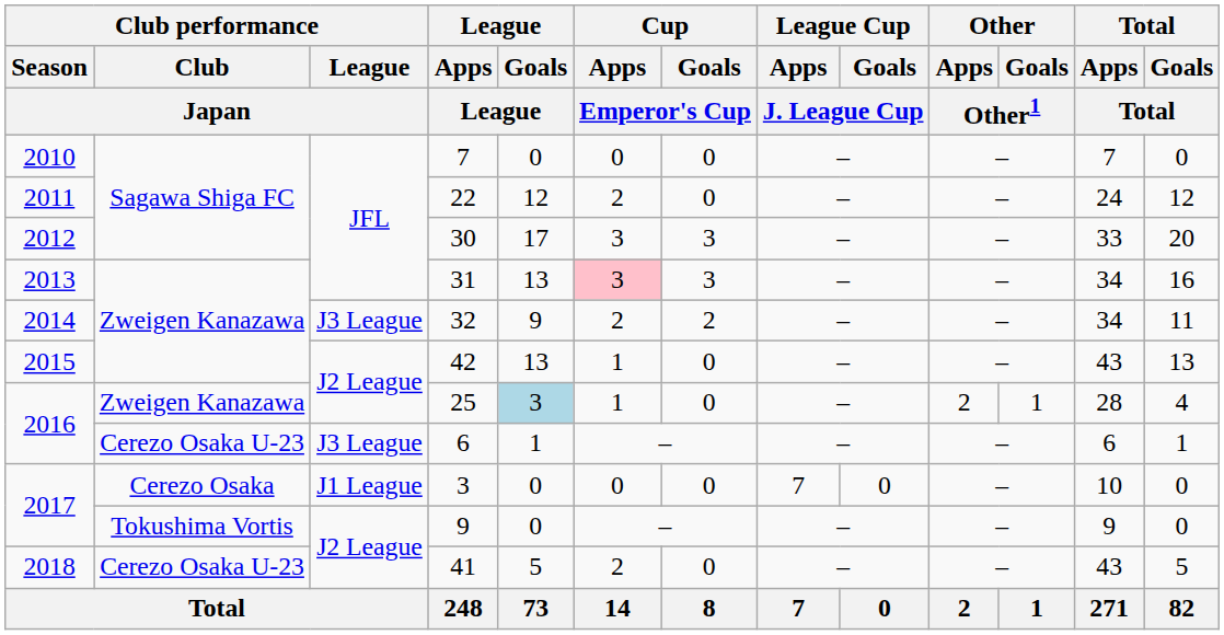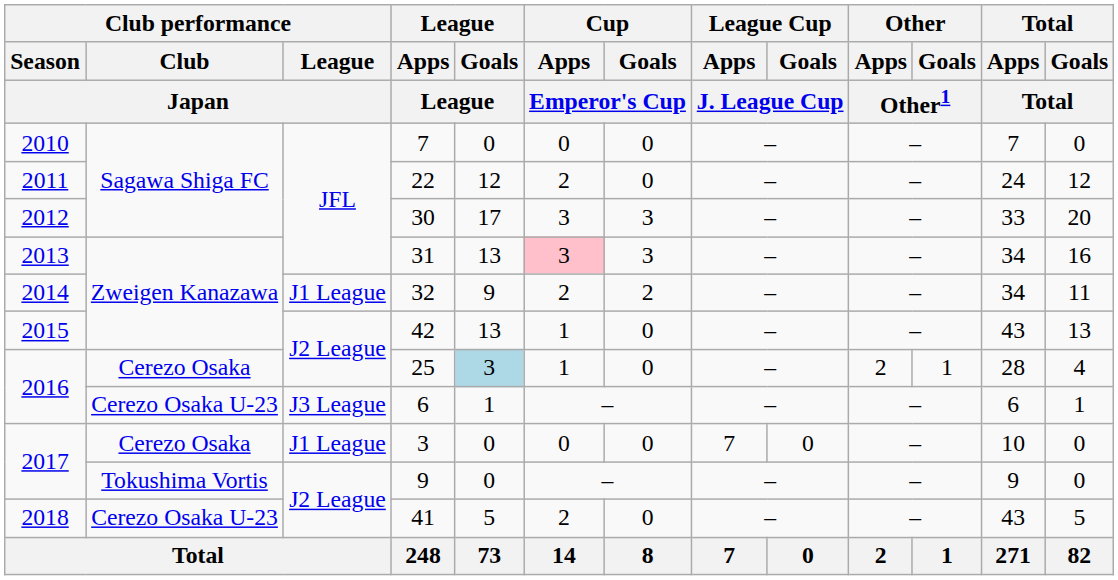 <table class="wikitable" style="text-align:center;">
 <tr>
 <th colspan=3>Club performance</th>
 <th colspan=2>League</th>
 <th colspan=2>Cup</th>
 <th colspan=2>League Cup</th>
 <th colspan=2>Other</th>
 <th colspan=2>Total</th>
 </tr>
 <tr>
 <th>Season</th>
 <th>Club</th>
 <th>League</th>
 <th>Apps</th>
 <th>Goals</th>
 <th>Apps</th>
 <th>Goals</th>
 <th>Apps</th>
 <th>Goals</th>
 <th>Apps</th>
 <th>Goals</th>
 <th>Apps</th>
 <th>Goals</th>
 </tr>
 <tr>
 <th colspan=3>Japan</th>
 <th colspan=2>League</th>
 <th colspan=2><a href='#'>Emperor's Cup</a></th>
 <th colspan=2><a href='#'>J. League Cup</a></th>
 <th colspan="2">Other<sup><a href='#'>1</a></sup></th>
 <th colspan=2>Total</th>
 </tr>
 <tr>
 <td><a href='#'>2010</a></td>
 <td rowspan="3"><a href='#'>Sagawa Shiga FC</a></td>
 <td rowspan="4"><a href='#'>JFL</a></td>
 <td>7</td>
 <td>0</td>
 <td>0</td>
 <td>0</td>
 <td colspan="2">–</td>
 <td colspan="2">–</td>
 <td>7</td>
 <td>0</td>
 </tr>
 <tr>
 <td><a href='#'>2011</a></td>
 <td>22</td>
 <td>12</td>
 <td>2</td>
 <td>0</td>
 <td colspan="2">–</td>
 <td colspan="2">–</td>
 <td>24</td>
 <td>12</td>
 </tr>
 <tr>
 <td><a href='#'>2012</a></td>
 <td>30</td>
 <td>17</td>
 <td>3</td>
 <td>3</td>
 <td colspan="2">–</td>
 <td colspan="2">–</td>
 <td>33</td>
 <td>20</td>
 </tr>
 <tr>
 <td><a href='#'>2013</a></td>
 <td rowspan="3"><a href='#'>Zweigen Kanazawa</a></td>
 <td>31</td>
 <td>13</td>
 <td style="background: pink;">3</td>
 <td>3</td>
 <td colspan="2">–</td>
 <td colspan="2">–</td>
 <td>34</td>
 <td>16</td>
 </tr>
 <tr>
 <td><a href='#'>2014</a></td>
-<td><a href='#'>J3 League</a></td>
+<td><a href='#'>J1 League</a></td>
 <td>32</td>
 <td>9</td>
 <td>2</td>
 <td>2</td>
 <td colspan="2">–</td>
 <td colspan="2">–</td>
 <td>34</td>
 <td>11</td>
 </tr>
 <tr>
 <td><a href='#'>2015</a></td>
 <td rowspan="2"><a href='#'>J2 League</a></td>
 <td>42</td>
 <td>13</td>
 <td>1</td>
 <td>0</td>
 <td colspan="2">–</td>
 <td colspan="2">–</td>
 <td>43</td>
 <td>13</td>
 </tr>
 <tr>
 <td rowspan="2"><a href='#'>2016</a></td>
-<td rowspan="1"><a href='#'>Zweigen Kanazawa</a></td>
+<td><a href='#'>Cerezo Osaka</a></td>
 <td>25</td>
 <td style="background: lightblue;">3</td>
 <td>1</td>
 <td>0</td>
 <td colspan="2">–</td>
 <td>2</td>
 <td>1</td>
 <td>28</td>
 <td>4</td>
 </tr>
 <tr>
 <td><a href='#'>Cerezo Osaka U-23</a></td>
 <td><a href='#'>J3 League</a></td>
 <td>6</td>
 <td>1</td>
 <td colspan="2">–</td>
 <td colspan="2">–</td>
 <td colspan="2">–</td>
 <td>6</td>
 <td>1</td>
 </tr>
 <tr>
 <td rowspan="2"><a href='#'>2017</a></td>
 <td><a href='#'>Cerezo Osaka</a></td>
 <td><a href='#'>J1 League</a></td>
 <td>3</td>
 <td>0</td>
 <td>0</td>
 <td>0</td>
 <td>7</td>
 <td>0</td>
 <td colspan="2">–</td>
 <td>10</td>
 <td>0</td>
 </tr>
 <tr>
 <td><a href='#'>Tokushima Vortis</a></td>
 <td rowspan=2><a href='#'>J2 League</a></td>
 <td>9</td>
 <td>0</td>
 <td colspan="2">–</td>
 <td colspan="2">–</td>
 <td colspan="2">–</td>
 <td>9</td>
 <td>0</td>
 </tr>
 <tr>
 <td><a href='#'>2018</a></td>
 <td><a href='#'>Cerezo Osaka U-23</a></td>
 <td>41</td>
 <td>5</td>
 <td>2</td>
 <td>0</td>
 <td colspan="2">–</td>
 <td colspan="2">–</td>
 <td>43</td>
 <td>5</td>
 </tr>
 <tr>
 <th colspan=3>Total</th>
 <th>248</th>
 <th>73</th>
 <th>14</th>
 <th>8</th>
 <th>7</th>
 <th>0</th>
 <th>2</th>
 <th>1</th>
 <th>271</th>
 <th>82</th>
 </tr>
 </table>
